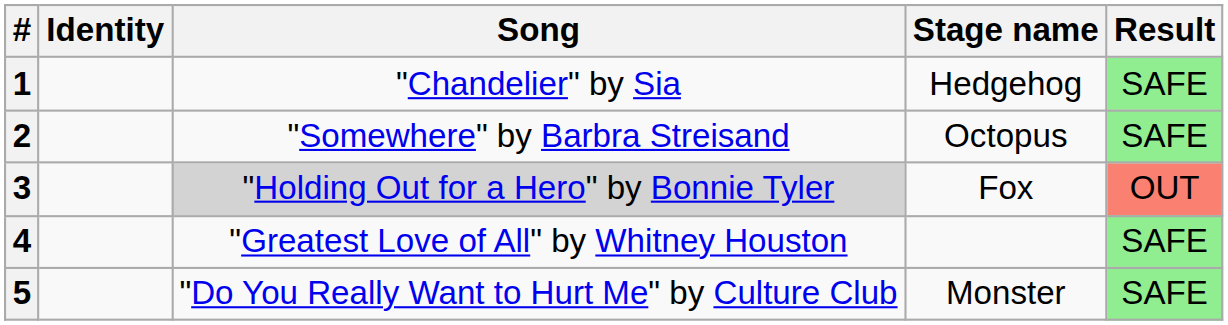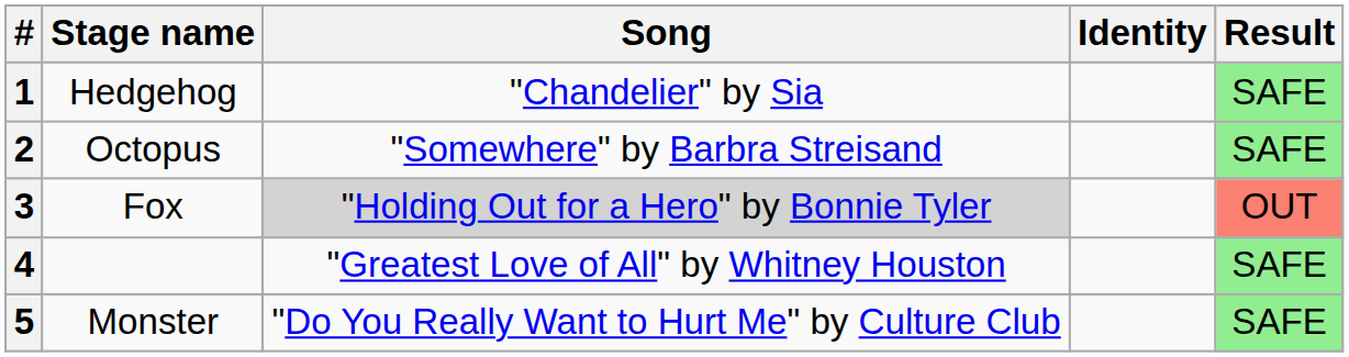 <table class="wikitable plainrowheaders" style="text-align: center;">
 <tr>
 <th>#</th>
+<th>Stage name</th>
+<th>Song</th>
 <th>Identity</th>
-<th>Song</th>
-<th>Stage name</th>
 <th>Result</th>
 </tr>
 <tr>
 <th>1</th>
+<td>Hedgehog</td>
+<td>"<a href='#'>Chandelier</a>" by <a href='#'>Sia</a></td>
 <td></td>
-<td>"<a href='#'>Chandelier</a>" by <a href='#'>Sia</a></td>
-<td>Hedgehog</td>
 <td bgcolor="lightgreen">SAFE</td>
 </tr>
 <tr>
 <th>2</th>
+<td>Octopus</td>
+<td>"<a href='#'>Somewhere</a>" by <a href='#'>Barbra Streisand</a></td>
 <td></td>
-<td>"<a href='#'>Somewhere</a>" by <a href='#'>Barbra Streisand</a></td>
-<td>Octopus</td>
 <td bgcolor="lightgreen">SAFE</td>
 </tr>
 <tr>
 <th>3</th>
+<td>Fox</td>
+<td style="background: lightgrey;">"<a href='#'>Holding Out for a Hero</a>" by <a href='#'>Bonnie Tyler</a></td>
 <td></td>
-<td style="background: lightgrey;">"<a href='#'>Holding Out for a Hero</a>" by <a href='#'>Bonnie Tyler</a></td>
-<td>Fox</td>
 <td bgcolor=salmon>OUT</td>
 </tr>
 <tr>
 <th>4</th>
 <td></td>
 <td>"<a href='#'>Greatest Love of All</a>" by <a href='#'>Whitney Houston</a></td>
 <td></td>
 <td bgcolor="lightgreen">SAFE</td>
 </tr>
 <tr>
 <th>5</th>
+<td>Monster</td>
+<td>"<a href='#'>Do You Really Want to Hurt Me</a>" by <a href='#'>Culture Club</a></td>
 <td></td>
-<td>"<a href='#'>Do You Really Want to Hurt Me</a>" by <a href='#'>Culture Club</a></td>
-<td>Monster</td>
 <td bgcolor="lightgreen">SAFE</td>
 </tr>
 </table>
